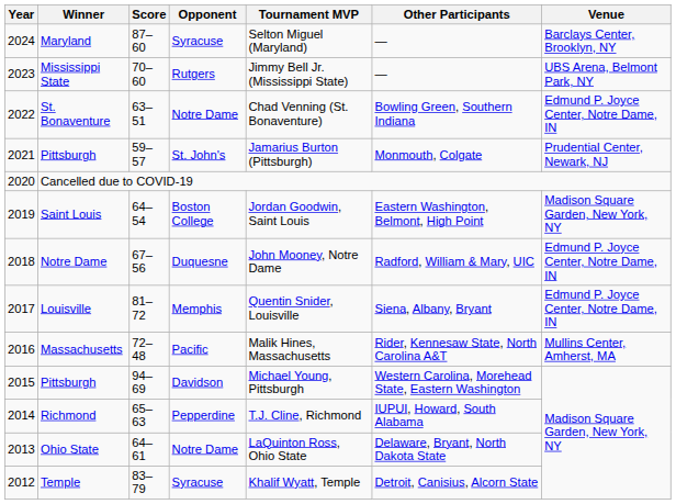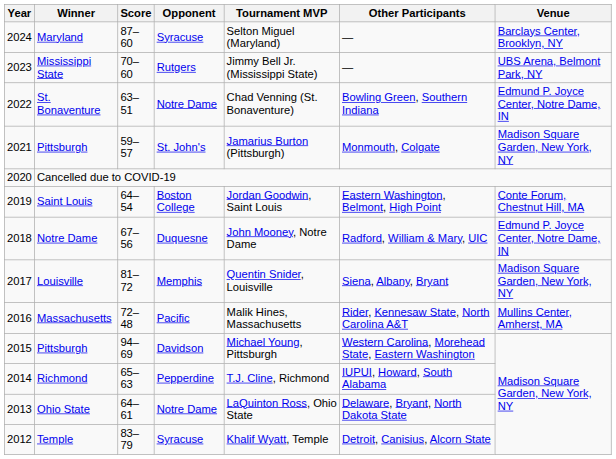 <table class="wikitable">
 <tr>
 <th>Year</th>
 <th>Winner</th>
 <th>Score</th>
 <th>Opponent</th>
 <th>Tournament MVP</th>
 <th>Other Participants</th>
 <th>Venue</th>
 </tr>
 <tr>
 <td>2024</td>
 <td><a href='#'>Maryland</a></td>
 <td>87–60</td>
 <td><a href='#'>Syracuse</a></td>
 <td>Selton Miguel (Maryland)</td>
 <td>—</td>
 <td><a href='#'>Barclays Center, Brooklyn, NY</a></td>
 </tr>
 <tr>
 <td>2023</td>
 <td><a href='#'>Mississippi State</a></td>
 <td>70–60</td>
 <td><a href='#'>Rutgers</a></td>
 <td>Jimmy Bell Jr. (Mississippi State)</td>
 <td>—</td>
 <td><a href='#'>UBS Arena, Belmont Park, NY</a></td>
 </tr>
 <tr>
 <td>2022</td>
 <td><a href='#'>St. Bonaventure</a></td>
 <td>63–51</td>
 <td><a href='#'>Notre Dame</a></td>
 <td>Chad Venning (St. Bonaventure)</td>
 <td><a href='#'>Bowling Green</a>, <a href='#'>Southern Indiana</a></td>
 <td><a href='#'>Edmund P. Joyce Center, Notre Dame, IN</a></td>
 </tr>
 <tr>
 <td>2021</td>
 <td><a href='#'>Pittsburgh</a></td>
 <td>59–57</td>
 <td><a href='#'>St. John's</a></td>
 <td><a href='#'>Jamarius Burton</a> (Pittsburgh)</td>
 <td><a href='#'>Monmouth</a>, <a href='#'>Colgate</a></td>
-<td><a href='#'>Prudential Center, Newark, NJ</a></td>
+<td><a href='#'>Madison Square Garden, New York, NY</a></td>
 </tr>
 <tr>
 <td>2020</td>
 <td colspan="6">Cancelled due to COVID-19</td>
 </tr>
 <tr>
 <td>2019</td>
 <td><a href='#'>Saint Louis</a></td>
 <td>64–54</td>
 <td><a href='#'>Boston College</a></td>
 <td><a href='#'>Jordan Goodwin</a>, Saint Louis</td>
 <td><a href='#'>Eastern Washington</a>, <a href='#'>Belmont</a>, <a href='#'>High Point</a></td>
-<td><a href='#'>Madison Square Garden, New York, NY</a></td>
+<td><a href='#'>Conte Forum, Chestnut Hill, MA</a></td>
 </tr>
 <tr>
 <td>2018</td>
 <td><a href='#'>Notre Dame</a></td>
 <td>67–56</td>
 <td><a href='#'>Duquesne</a></td>
 <td><a href='#'>John Mooney</a>, Notre Dame</td>
 <td><a href='#'>Radford</a>, <a href='#'>William & Mary</a>, <a href='#'>UIC</a></td>
 <td><a href='#'>Edmund P. Joyce Center, Notre Dame, IN</a></td>
 </tr>
 <tr>
 <td>2017</td>
 <td><a href='#'>Louisville</a></td>
 <td>81–72</td>
 <td><a href='#'>Memphis</a></td>
 <td><a href='#'>Quentin Snider</a>, Louisville</td>
 <td><a href='#'>Siena</a>, <a href='#'>Albany</a>, <a href='#'>Bryant</a></td>
-<td><a href='#'>Edmund P. Joyce Center, Notre Dame, IN</a></td>
+<td><a href='#'>Madison Square Garden, New York, NY</a></td>
 </tr>
 <tr>
 <td>2016</td>
 <td><a href='#'>Massachusetts</a></td>
 <td>72–48</td>
 <td><a href='#'>Pacific</a></td>
 <td>Malik Hines, Massachusetts</td>
 <td><a href='#'>Rider</a>, <a href='#'>Kennesaw State</a>, <a href='#'>North Carolina A&T</a></td>
 <td><a href='#'>Mullins Center, Amherst, MA</a></td>
 </tr>
 <tr>
 <td>2015</td>
 <td><a href='#'>Pittsburgh</a></td>
 <td>94–69</td>
 <td><a href='#'>Davidson</a></td>
 <td><a href='#'>Michael Young</a>, Pittsburgh</td>
 <td><a href='#'>Western Carolina</a>, <a href='#'>Morehead State</a>, <a href='#'>Eastern Washington</a></td>
 <td rowspan="4"><a href='#'>Madison Square Garden, New York, NY</a></td>
 </tr>
 <tr>
 <td>2014</td>
 <td><a href='#'>Richmond</a></td>
 <td>65–63</td>
 <td><a href='#'>Pepperdine</a></td>
 <td><a href='#'>T.J. Cline</a>, Richmond</td>
 <td><a href='#'>IUPUI</a>, <a href='#'>Howard</a>, <a href='#'>South Alabama</a></td>
 </tr>
 <tr>
 <td>2013</td>
 <td><a href='#'>Ohio State</a></td>
 <td>64–61</td>
 <td><a href='#'>Notre Dame</a></td>
 <td><a href='#'>LaQuinton Ross</a>, Ohio State</td>
 <td><a href='#'>Delaware</a>, <a href='#'>Bryant</a>, <a href='#'>North Dakota State</a></td>
 </tr>
 <tr>
 <td>2012</td>
 <td><a href='#'>Temple</a></td>
 <td>83–79</td>
 <td><a href='#'>Syracuse</a></td>
 <td><a href='#'>Khalif Wyatt</a>, Temple</td>
 <td><a href='#'>Detroit</a>, <a href='#'>Canisius</a>, <a href='#'>Alcorn State</a></td>
 </tr>
 </table>
